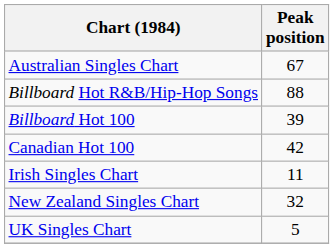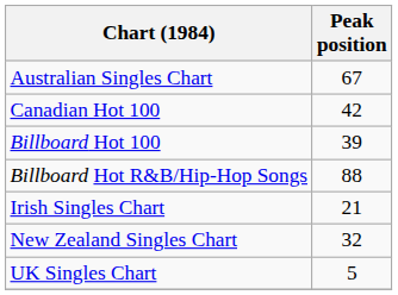 <table class="wikitable sortable">
 <tr>
 <th>Chart (1984)</th>
 <th>Peak<br>position</th>
 </tr>
 <tr>
 <td><a href='#'>Australian Singles Chart</a></td>
 <td align="center">67</td>
 </tr>
 <tr>
-<td><em>Billboard</em> <a href='#'>Hot R&B/Hip-Hop Songs</a></td>
-<td align="center">88</td>
+<td><a href='#'>Canadian Hot 100</a></td>
+<td align="center">42</td>
 </tr>
 <tr>
 <td><a href='#'><em>Billboard</em> Hot 100</a></td>
 <td align="center">39</td>
 </tr>
 <tr>
-<td><a href='#'>Canadian Hot 100</a></td>
-<td align="center">42</td>
+<td><em>Billboard</em> <a href='#'>Hot R&B/Hip-Hop Songs</a></td>
+<td align="center">88</td>
 </tr>
 <tr>
 <td><a href='#'>Irish Singles Chart</a></td>
-<td align="center">11</td>
+<td align="center">21</td>
 </tr>
 <tr>
 <td><a href='#'>New Zealand Singles Chart</a></td>
 <td align="center">32</td>
 </tr>
 <tr>
 <td><a href='#'>UK Singles Chart</a></td>
 <td align="center">5</td>
 </tr>
 <tr>
 </tr>
 </table>
